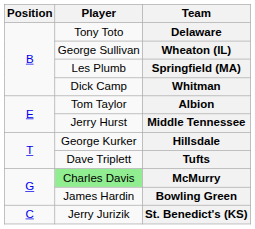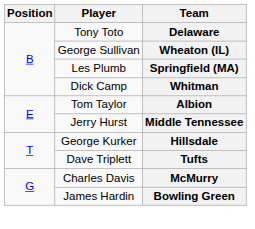 <table class="wikitable">
 <tr>
 <th>Position</th>
 <th>Player</th>
 <th>Team</th>
 </tr>
 <tr style="text-align:center;">
 <td rowspan="4"><a href='#'>B</a></td>
 <td>Tony Toto</td>
 <th Style = >Delaware</th>
 </tr>
 <tr style="text-align:center;">
 <td>George Sullivan</td>
 <th Style = >Wheaton (IL)</th>
 </tr>
 <tr style="text-align:center;">
 <td>Les Plumb</td>
 <th Style = >Springfield (MA)</th>
 </tr>
 <tr style="text-align:center;">
 <td>Dick Camp</td>
 <th Style = >Whitman</th>
 </tr>
 <tr style="text-align:center;">
 <td rowspan="2"><a href='#'>E</a></td>
 <td>Tom Taylor</td>
 <th Style = >Albion</th>
 </tr>
 <tr style="text-align:center;">
 <td>Jerry Hurst</td>
 <th Style = >Middle Tennessee</th>
 </tr>
 <tr style="text-align:center;">
 <td rowspan="2"><a href='#'>T</a></td>
 <td>George Kurker</td>
 <th Style = >Hillsdale</th>
 </tr>
 <tr style="text-align:center;">
 <td>Dave Triplett</td>
 <th Style = >Tufts</th>
 </tr>
 <tr style="text-align:center;">
 <td rowspan="2"><a href='#'>G</a></td>
-<td style="background: lightgreen;">Charles Davis</td>
+<td>Charles Davis</td>
 <th Style = >McMurry</th>
 </tr>
 <tr style="text-align:center;">
 <td>James Hardin</td>
 <th Style = >Bowling Green</th>
 </tr>
-<tr style="text-align:center;">
-<td><a href='#'>C</a></td>
-<td>Jerry Jurizik</td>
-<th Style = >St. Benedict's (KS)</th>
-</tr>
 </table>
